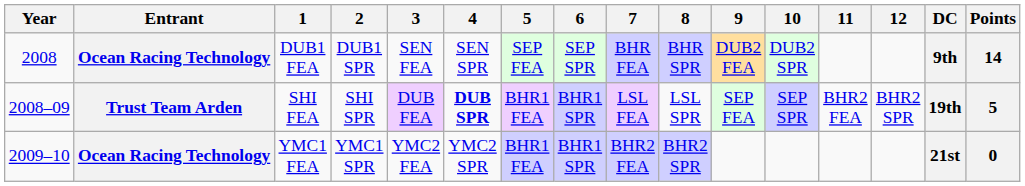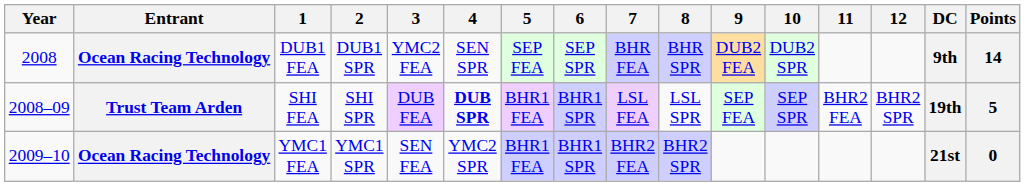 <table class="wikitable" style="text-align:center; font-size:85%">
 <tr>
 <th>Year</th>
 <th>Entrant</th>
 <th>1</th>
 <th>2</th>
 <th>3</th>
 <th>4</th>
 <th>5</th>
 <th>6</th>
 <th>7</th>
 <th>8</th>
 <th>9</th>
 <th>10</th>
 <th>11</th>
 <th>12</th>
 <th>DC</th>
 <th>Points</th>
 </tr>
 <tr>
 <td><a href='#'>2008</a></td>
 <th nowrap><a href='#'>Ocean Racing Technology</a></th>
 <td><a href='#'>DUB1<br>FEA</a></td>
 <td><a href='#'>DUB1<br>SPR</a></td>
-<td><a href='#'>SEN<br>FEA</a></td>
+<td><a href='#'>YMC2<br>FEA</a></td>
 <td><a href='#'>SEN<br>SPR</a></td>
 <td style="background:#DFFFDF;"><a href='#'>SEP<br>FEA</a><br></td>
 <td style="background:#DFFFDF;"><a href='#'>SEP<br>SPR</a><br></td>
 <td style="background:#CFCFFF;"><a href='#'>BHR<br>FEA</a><br></td>
 <td style="background:#CFCFFF;"><a href='#'>BHR<br>SPR</a><br></td>
 <td style="background:#FFDF9F;"><a href='#'>DUB2<br>FEA</a><br></td>
 <td style="background:#DFFFDF;"><a href='#'>DUB2<br>SPR</a><br></td>
 <td></td>
 <td></td>
 <th>9th</th>
 <th>14</th>
 </tr>
 <tr>
 <td nowrap><a href='#'>2008–09</a></td>
 <th nowrap><a href='#'>Trust Team Arden</a></th>
 <td><a href='#'>SHI<br>FEA</a></td>
 <td><a href='#'>SHI<br>SPR</a></td>
 <td style="background:#EFCFFF;"><a href='#'>DUB<br>FEA</a><br></td>
 <td><strong><a href='#'>DUB<br>SPR</a><br></strong></td>
 <td style="background:#EFCFFF;"><a href='#'>BHR1<br>FEA</a><br></td>
 <td style="background:#CFCFFF;"><a href='#'>BHR1<br>SPR</a><br></td>
 <td style="background:#EFCFFF;"><a href='#'>LSL<br>FEA</a><br></td>
 <td><a href='#'>LSL<br>SPR</a><br></td>
 <td style="background:#DFFFDF;"><a href='#'>SEP<br>FEA</a><br></td>
 <td style="background:#CFCFFF;"><a href='#'>SEP<br>SPR</a><br></td>
 <td><a href='#'>BHR2<br>FEA</a></td>
 <td><a href='#'>BHR2<br>SPR</a></td>
 <th>19th</th>
 <th>5</th>
 </tr>
 <tr>
 <td nowrap><a href='#'>2009–10</a></td>
 <th nowrap><a href='#'>Ocean Racing Technology</a></th>
 <td><a href='#'>YMC1<br>FEA</a></td>
 <td><a href='#'>YMC1<br>SPR</a></td>
-<td><a href='#'>YMC2<br>FEA</a></td>
+<td><a href='#'>SEN<br>FEA</a></td>
 <td><a href='#'>YMC2<br>SPR</a></td>
 <td style="background:#CFCFFF;"><a href='#'>BHR1<br>FEA</a><br></td>
 <td style="background:#CFCFFF;"><a href='#'>BHR1<br>SPR</a><br></td>
 <td style="background:#CFCFFF;"><a href='#'>BHR2<br>FEA</a><br></td>
 <td style="background:#CFCFFF;"><a href='#'>BHR2<br>SPR</a><br></td>
 <td></td>
 <td></td>
 <td></td>
 <td></td>
 <th>21st</th>
 <th>0</th>
 </tr>
 </table>
